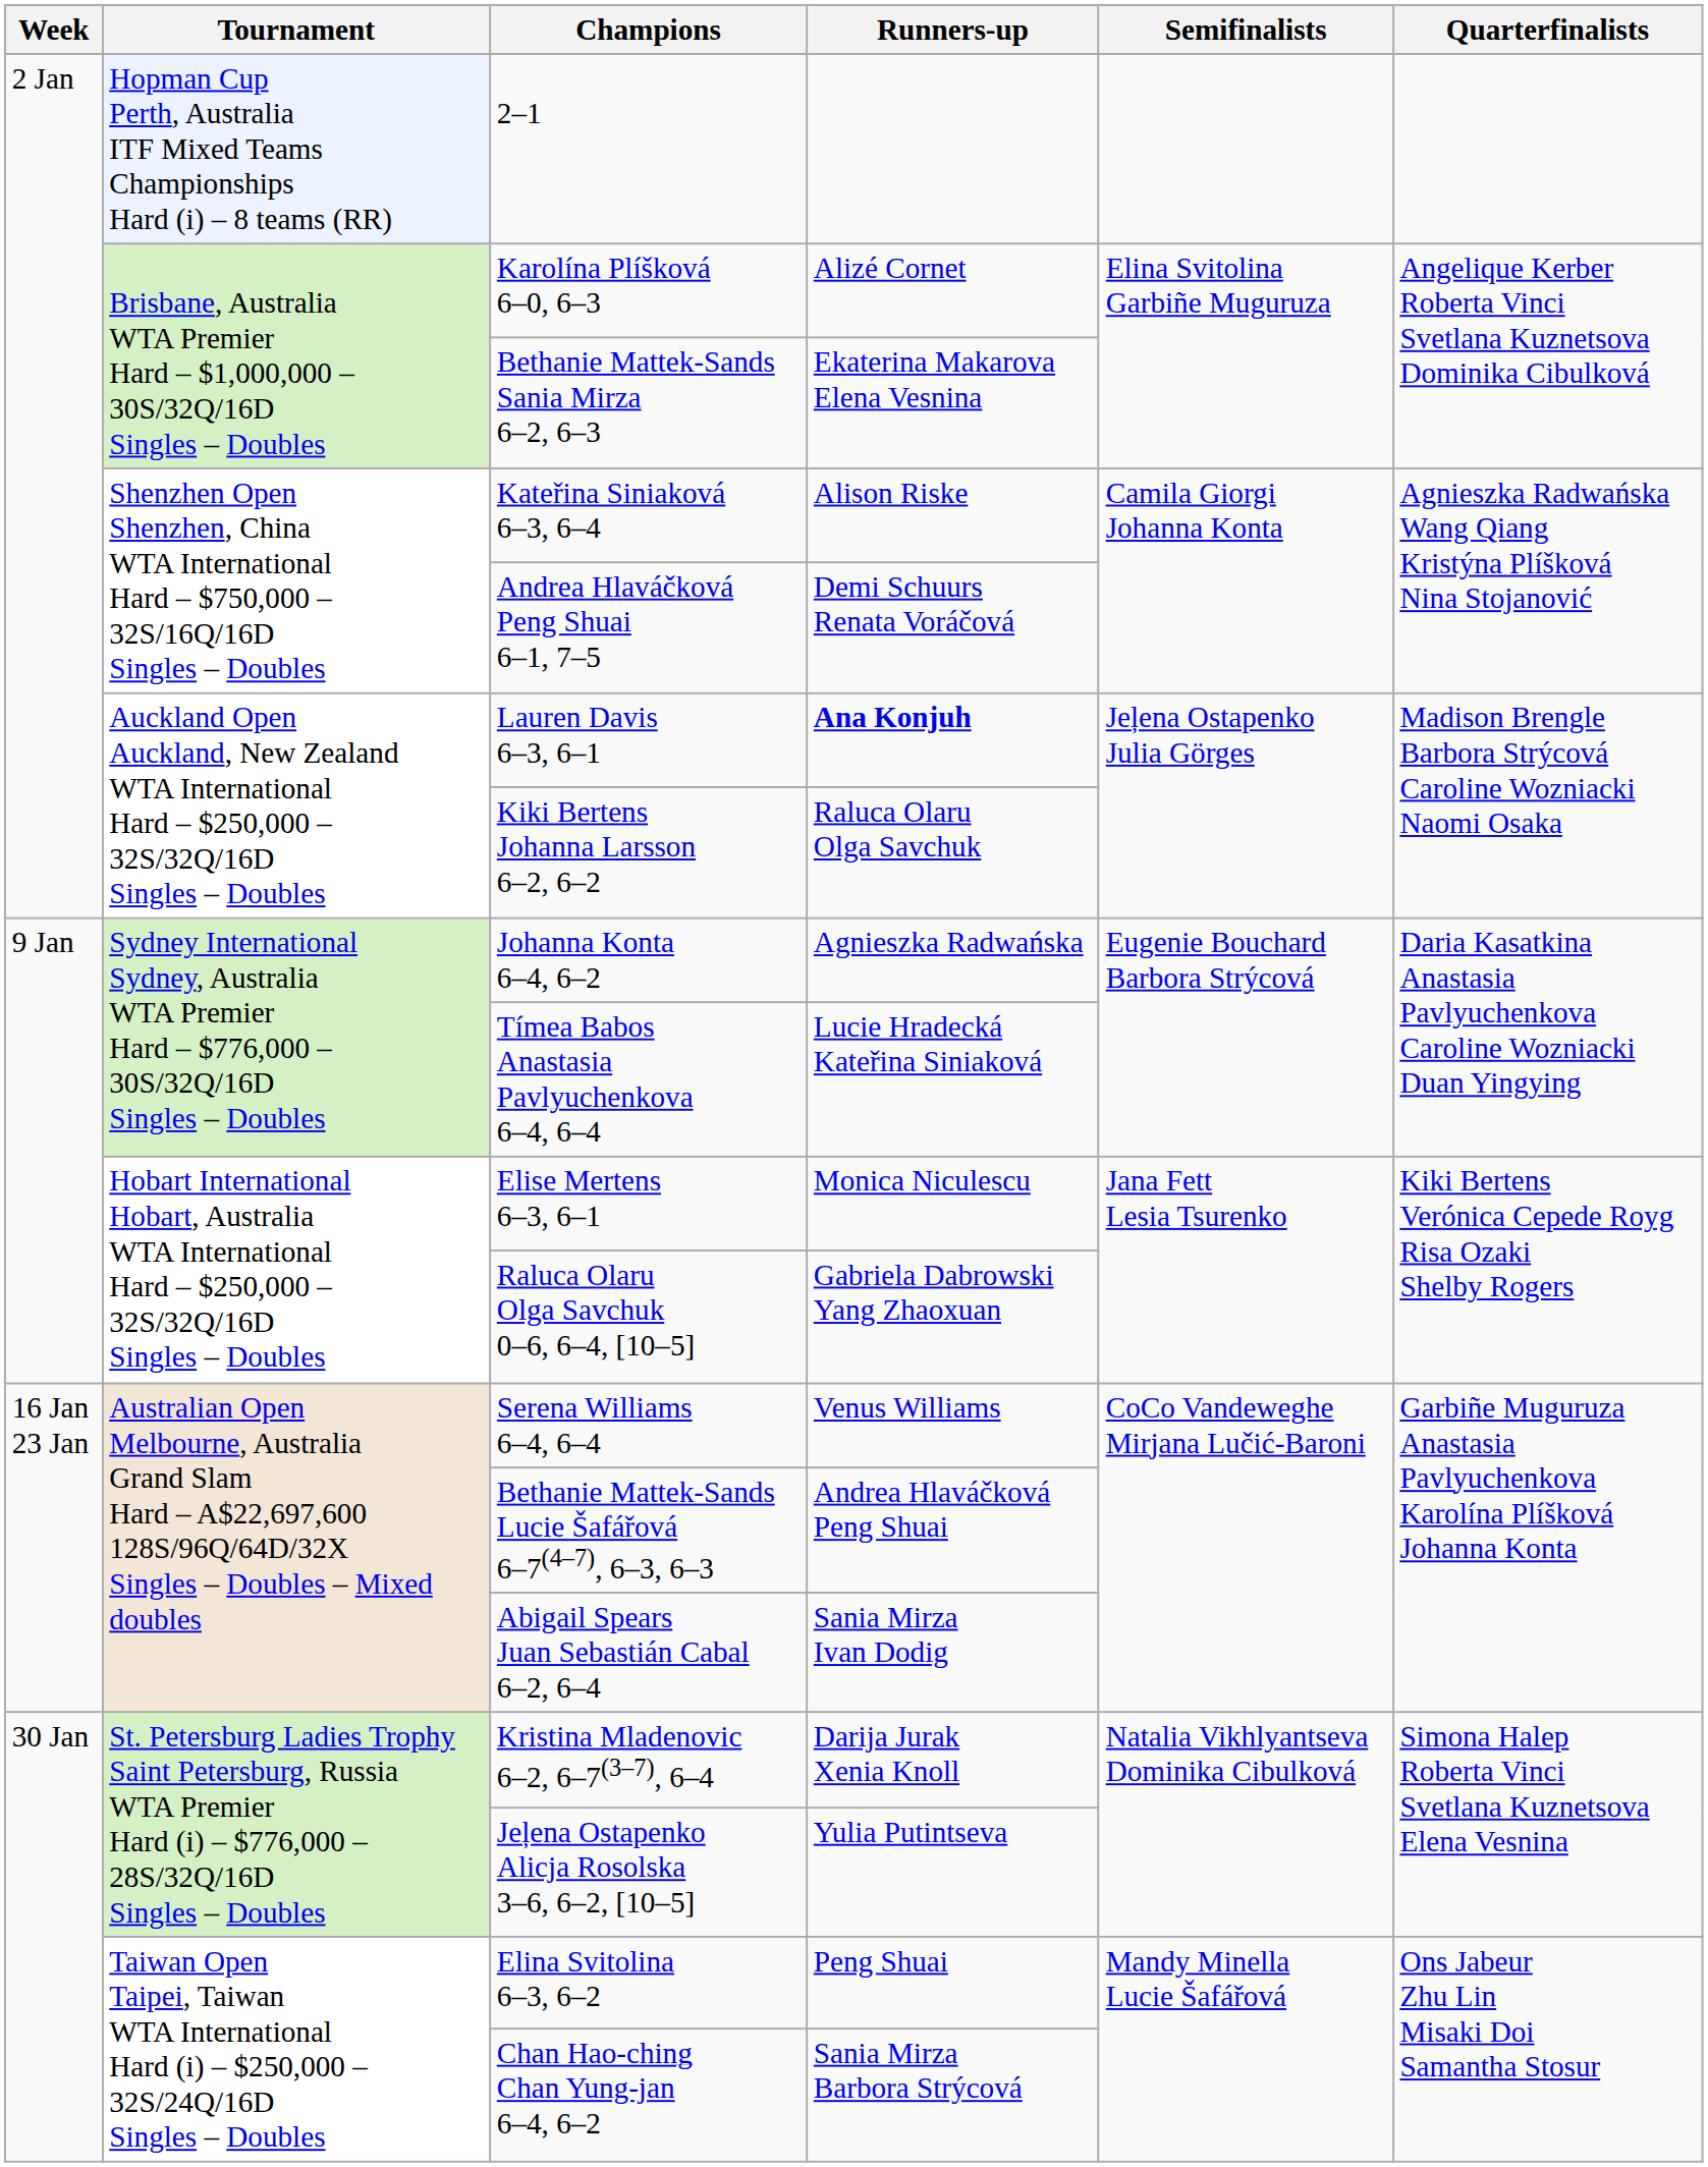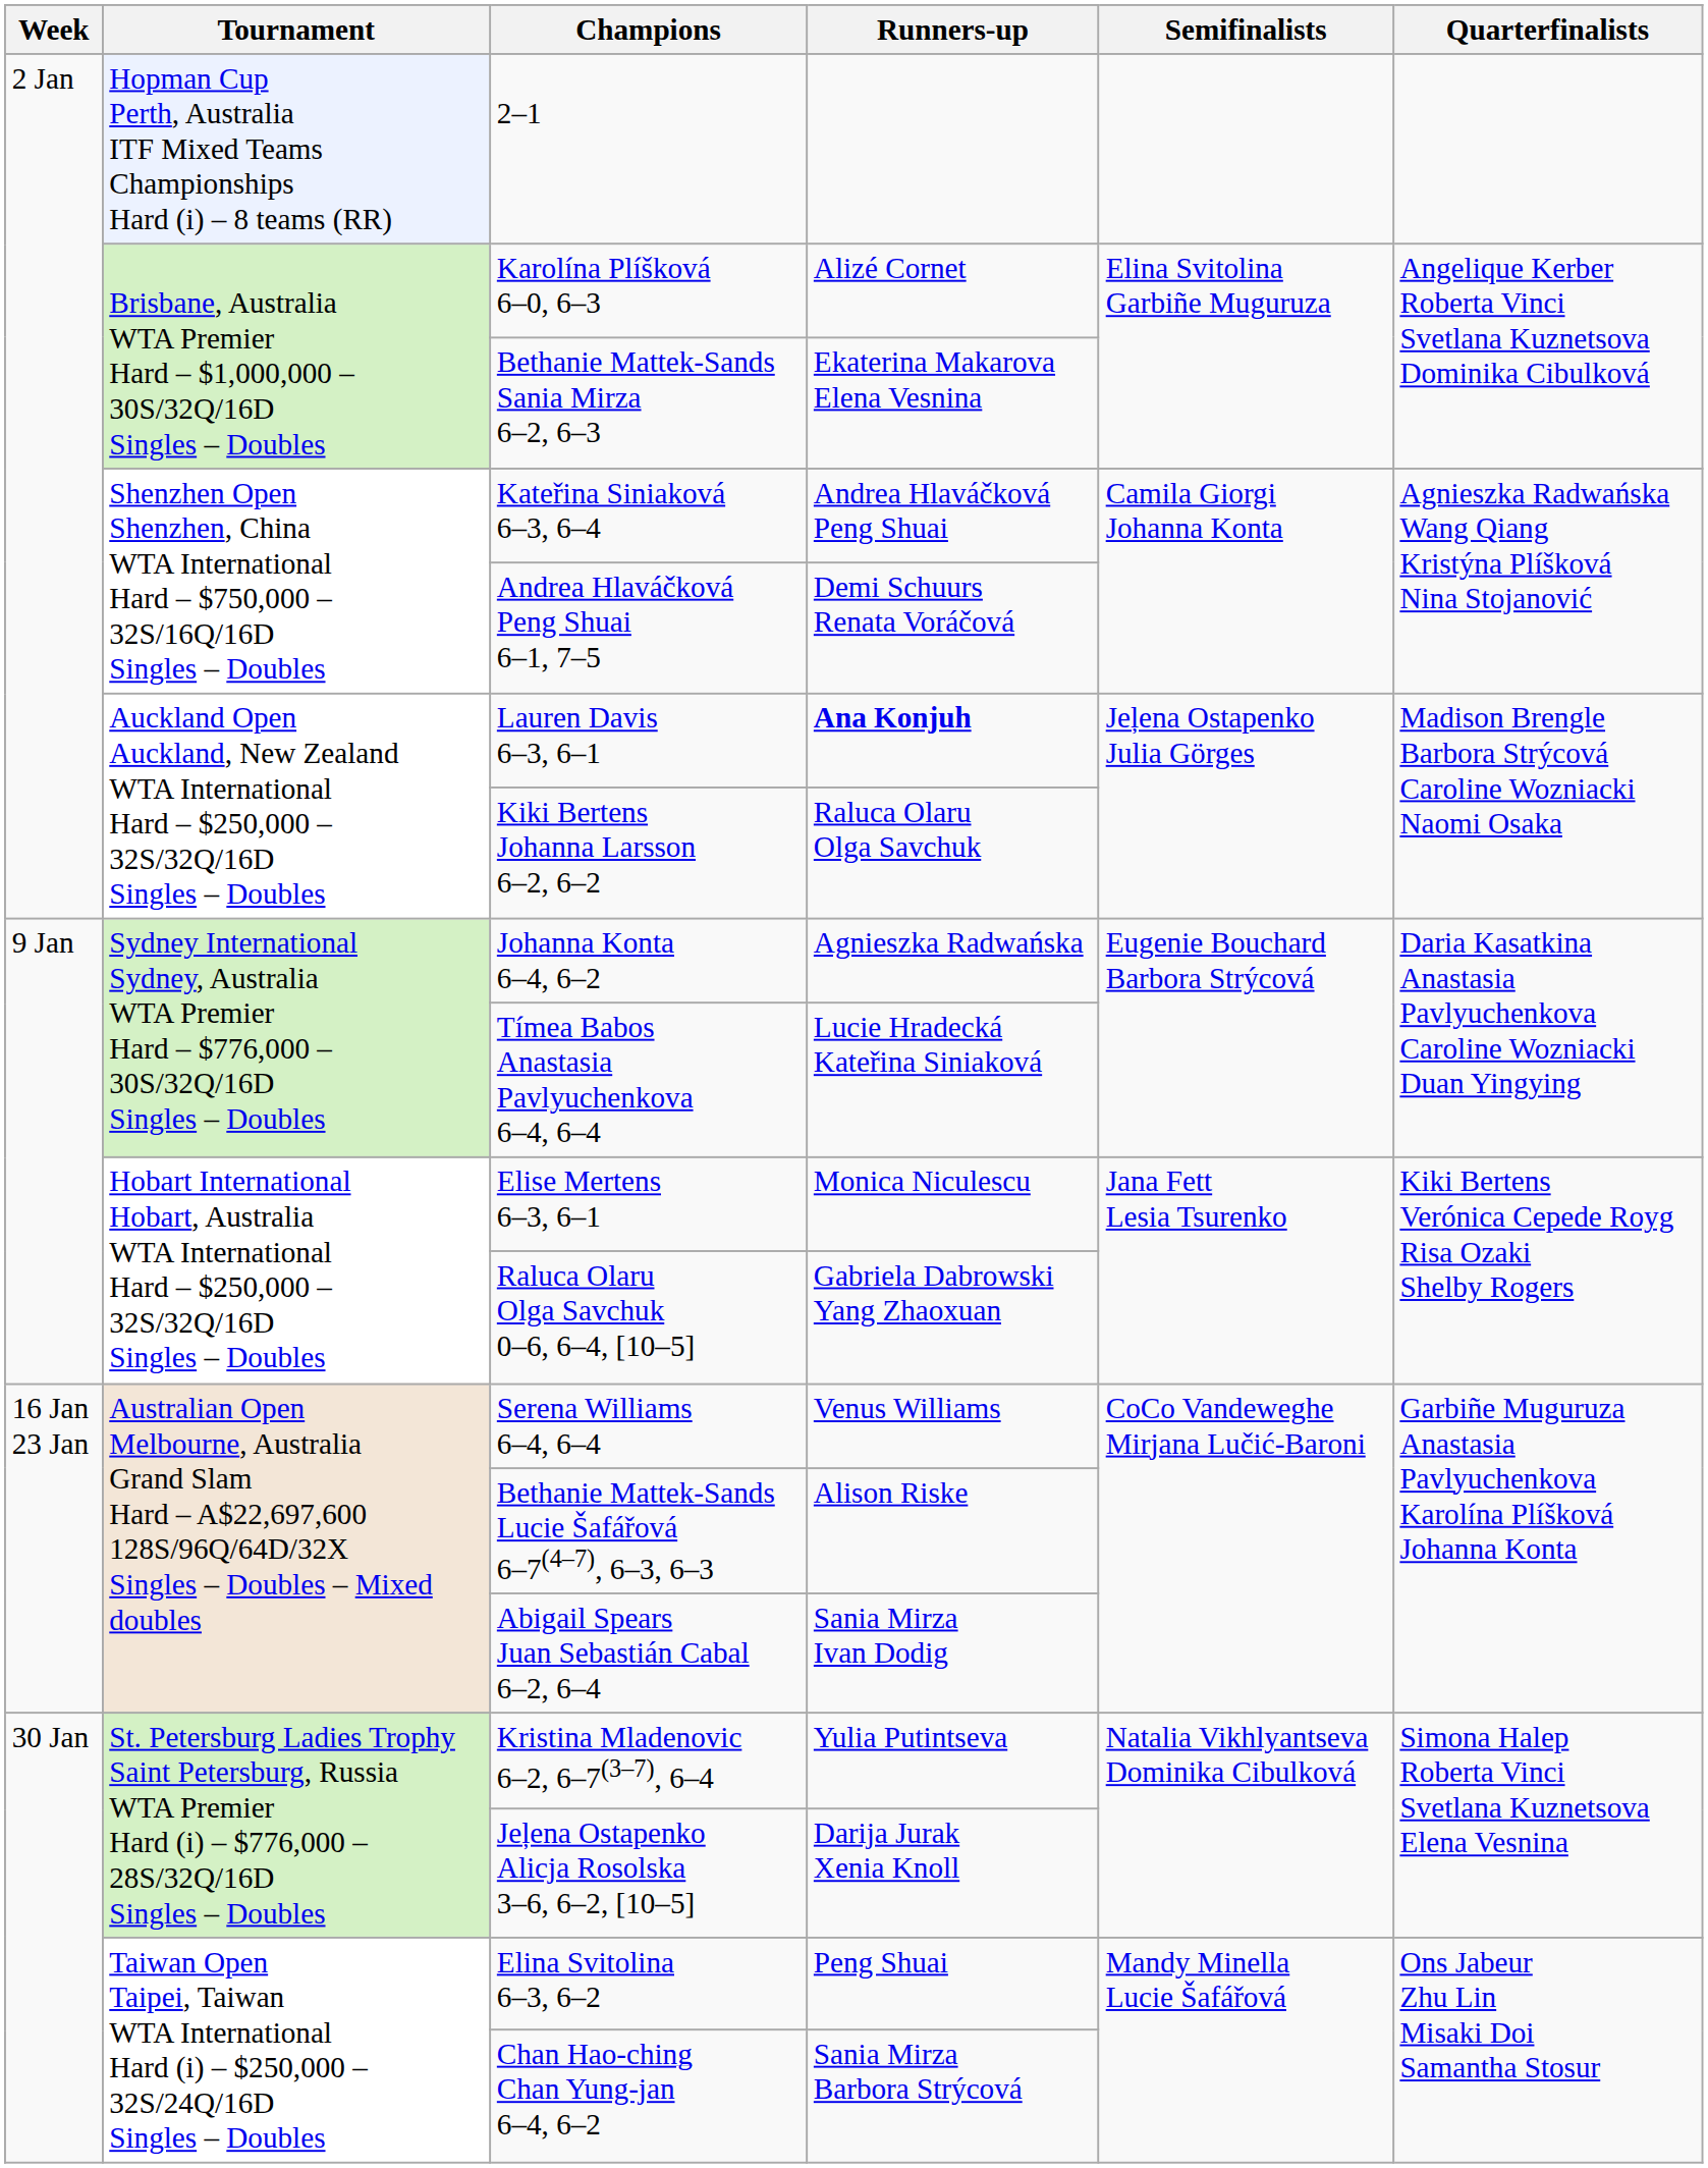 <table class=wikitable style=font-size:95%>
 <tr>
 <th style="width:48px;">Week</th>
 <th style="width:248px;">Tournament</th>
 <th style="width:200px;">Champions</th>
 <th style="width:200px;">Runners-up</th>
 <th style="width:190px;">Semifinalists</th>
 <th style="width:190px;">Quarterfinalists</th>
 </tr>
 <tr valign=top>
 <td rowspan=7>2 Jan</td>
 <td style="background:#ECF2FF;"><a href='#'>Hopman Cup</a><br><a href='#'>Perth</a>, Australia<br>ITF Mixed Teams Championships<br>Hard (i) – 8 teams (RR)</td>
 <td> <br> 2–1</td>
 <td></td>
 <td><br><br></td>
 <td><br><br></td>
 </tr>
 <tr valign=top>
 <td style="background:#D4F1C5;" rowspan="2"><br> <a href='#'>Brisbane</a>, Australia<br>WTA Premier<br>Hard – $1,000,000 – 30S/32Q/16D<br><a href='#'>Singles</a> – <a href='#'>Doubles</a></td>
 <td> <a href='#'>Karolína Plíšková</a> <br> 6–0, 6–3</td>
 <td> <a href='#'>Alizé Cornet</a></td>
 <td rowspan=2> <a href='#'>Elina Svitolina</a> <br>  <a href='#'>Garbiñe Muguruza</a></td>
 <td rowspan=2> <a href='#'>Angelique Kerber</a> <br> <a href='#'>Roberta Vinci</a> <br> <a href='#'>Svetlana Kuznetsova</a> <br>  <a href='#'>Dominika Cibulková</a></td>
 </tr>
 <tr valign=top>
 <td> <a href='#'>Bethanie Mattek-Sands</a> <br>  <a href='#'>Sania Mirza</a> <br> 6–2, 6–3</td>
 <td> <a href='#'>Ekaterina Makarova</a> <br>  <a href='#'>Elena Vesnina</a></td>
 </tr>
 <tr valign=top>
 <td style="background:#fff;" rowspan="2"><a href='#'>Shenzhen Open</a><br> <a href='#'>Shenzhen</a>, China<br>WTA International<br>Hard – $750,000 – 32S/16Q/16D<br><a href='#'>Singles</a> – <a href='#'>Doubles</a></td>
 <td> <a href='#'>Kateřina Siniaková</a> <br> 6–3, 6–4</td>
-<td> <a href='#'>Alison Riske</a></td>
+<td> <a href='#'>Andrea Hlaváčková</a> <br>  <a href='#'>Peng Shuai</a></td>
 <td rowspan=2> <a href='#'>Camila Giorgi</a>  <br>  <a href='#'>Johanna Konta</a></td>
 <td rowspan=2> <a href='#'>Agnieszka Radwańska</a> <br> <a href='#'>Wang Qiang</a> <br> <a href='#'>Kristýna Plíšková</a> <br>  <a href='#'>Nina Stojanović</a></td>
 </tr>
 <tr valign=top>
 <td> <a href='#'>Andrea Hlaváčková</a> <br>  <a href='#'>Peng Shuai</a> <br> 6–1, 7–5</td>
 <td> <a href='#'>Demi Schuurs</a><br> <a href='#'>Renata Voráčová</a></td>
 </tr>
 <tr valign=top>
 <td style="background:#fff;" rowspan="2"><a href='#'>Auckland Open</a><br> <a href='#'>Auckland</a>, New Zealand<br>WTA International<br>Hard – $250,000 – 32S/32Q/16D<br><a href='#'>Singles</a> – <a href='#'>Doubles</a></td>
 <td> <a href='#'>Lauren Davis</a> <br> 6–3, 6–1</td>
 <td><strong> <a href='#'>Ana Konjuh</a></strong></td>
 <td rowspan=2> <a href='#'>Jeļena Ostapenko</a>  <br>  <a href='#'>Julia Görges</a></td>
 <td rowspan=2> <a href='#'>Madison Brengle</a> <br> <a href='#'>Barbora Strýcová</a> <br> <a href='#'>Caroline Wozniacki</a> <br>  <a href='#'>Naomi Osaka</a></td>
 </tr>
 <tr valign=top>
 <td> <a href='#'>Kiki Bertens</a><br> <a href='#'>Johanna Larsson</a><br>6–2, 6–2</td>
 <td> <a href='#'>Raluca Olaru</a> <br>  <a href='#'>Olga Savchuk</a></td>
 </tr>
 <tr valign=top>
 <td rowspan=4>9 Jan</td>
 <td style="background:#D4F1C5;" rowspan="2"><a href='#'>Sydney International</a><br> <a href='#'>Sydney</a>, Australia<br>WTA Premier<br>Hard – $776,000 – 30S/32Q/16D<br><a href='#'>Singles</a> – <a href='#'>Doubles</a></td>
 <td> <a href='#'>Johanna Konta</a><br>6–4, 6–2</td>
 <td> <a href='#'>Agnieszka Radwańska</a></td>
 <td rowspan=2> <a href='#'>Eugenie Bouchard</a> <br>  <a href='#'>Barbora Strýcová</a></td>
 <td rowspan=2> <a href='#'>Daria Kasatkina</a> <br> <a href='#'>Anastasia Pavlyuchenkova</a> <br> <a href='#'>Caroline Wozniacki</a><br>  <a href='#'>Duan Yingying</a></td>
 </tr>
 <tr valign=top>
 <td> <a href='#'>Tímea Babos</a><br> <a href='#'>Anastasia Pavlyuchenkova</a><br>6–4, 6–4</td>
 <td> <a href='#'>Lucie Hradecká</a> <br>  <a href='#'>Kateřina Siniaková</a></td>
 </tr>
 <tr valign=top>
 <td style="background:#fff;" rowspan="2"><a href='#'>Hobart International</a><br> <a href='#'>Hobart</a>, Australia<br>WTA International<br>Hard – $250,000 – 32S/32Q/16D<br><a href='#'>Singles</a> – <a href='#'>Doubles</a></td>
 <td> <a href='#'>Elise Mertens</a><br>6–3, 6–1</td>
 <td> <a href='#'>Monica Niculescu</a></td>
 <td rowspan=2> <a href='#'>Jana Fett</a> <br>  <a href='#'>Lesia Tsurenko</a></td>
 <td rowspan=2> <a href='#'>Kiki Bertens</a><br> <a href='#'>Verónica Cepede Royg</a> <br> <a href='#'>Risa Ozaki</a><br> <a href='#'>Shelby Rogers</a></td>
 </tr>
 <tr valign=top>
 <td> <a href='#'>Raluca Olaru</a><br>  <a href='#'>Olga Savchuk</a><br>0–6, 6–4, [10–5]</td>
 <td> <a href='#'>Gabriela Dabrowski</a><br> <a href='#'>Yang Zhaoxuan</a></td>
 </tr>
 <tr valign=top>
 <td rowspan=3>16 Jan <br>23 Jan</td>
 <td style="background:#F3E6D7;" rowspan="3"><a href='#'>Australian Open</a><br> <a href='#'>Melbourne</a>, Australia<br>Grand Slam<br>Hard – A$22,697,600<br>128S/96Q/64D/32X<br><a href='#'>Singles</a> – <a href='#'>Doubles</a> – <a href='#'>Mixed doubles</a></td>
 <td> <a href='#'>Serena Williams</a> <br> 6–4, 6–4</td>
 <td> <a href='#'>Venus Williams</a></td>
 <td rowspan=3> <a href='#'>CoCo Vandeweghe</a><br> <a href='#'>Mirjana Lučić-Baroni</a></td>
 <td rowspan=3> <a href='#'>Garbiñe Muguruza</a> <br> <a href='#'>Anastasia Pavlyuchenkova</a><br>  <a href='#'>Karolína Plíšková</a><br> <a href='#'>Johanna Konta</a></td>
 </tr>
 <tr valign=top>
 <td> <a href='#'>Bethanie Mattek-Sands</a> <br>  <a href='#'>Lucie Šafářová</a> <br>6–7<sup>(4–7)</sup>, 6–3, 6–3</td>
-<td> <a href='#'>Andrea Hlaváčková</a> <br>  <a href='#'>Peng Shuai</a></td>
+<td> <a href='#'>Alison Riske</a></td>
 </tr>
 <tr valign=top>
 <td> <a href='#'>Abigail Spears</a><br>  <a href='#'>Juan Sebastián Cabal</a><br>6–2, 6–4</td>
 <td> <a href='#'>Sania Mirza</a> <br>  <a href='#'>Ivan Dodig</a></td>
 </tr>
 <tr valign=top>
 <td rowspan=4>30 Jan</td>
 <td style="background:#D4F1C5;" rowspan="2"><a href='#'>St. Petersburg Ladies Trophy</a><br> <a href='#'>Saint Petersburg</a>, Russia<br>WTA Premier<br>Hard (i) – $776,000 – 28S/32Q/16D<br><a href='#'>Singles</a> – <a href='#'>Doubles</a></td>
 <td> <a href='#'>Kristina Mladenovic</a> <br>6–2, 6–7<sup>(3–7)</sup>, 6–4</td>
-<td> <a href='#'>Darija Jurak</a> <br>  <a href='#'>Xenia Knoll</a></td>
+<td> <a href='#'>Yulia Putintseva</a></td>
 <td rowspan=2> <a href='#'>Natalia Vikhlyantseva</a>  <br>  <a href='#'>Dominika Cibulková</a></td>
 <td rowspan="2"> <a href='#'>Simona Halep</a> <br> <a href='#'>Roberta Vinci</a><br> <a href='#'>Svetlana Kuznetsova</a> <br>  <a href='#'>Elena Vesnina</a></td>
 </tr>
 <tr valign=top>
 <td> <a href='#'>Jeļena Ostapenko</a> <br>  <a href='#'>Alicja Rosolska</a><br>3–6, 6–2, [10–5]</td>
-<td> <a href='#'>Yulia Putintseva</a></td>
+<td> <a href='#'>Darija Jurak</a> <br>  <a href='#'>Xenia Knoll</a></td>
 </tr>
 <tr valign=top>
 <td style="background:#fff;" rowspan="2"><a href='#'>Taiwan Open</a><br> <a href='#'>Taipei</a>, Taiwan <br>WTA International<br>Hard (i) – $250,000 – 32S/24Q/16D<br><a href='#'>Singles</a> – <a href='#'>Doubles</a></td>
 <td> <a href='#'>Elina Svitolina</a> <br> 6–3, 6–2</td>
 <td> <a href='#'>Peng Shuai</a></td>
 <td rowspan=2> <a href='#'>Mandy Minella</a> <br>  <a href='#'>Lucie Šafářová</a></td>
 <td rowspan="2"> <a href='#'>Ons Jabeur</a> <br> <a href='#'>Zhu Lin</a> <br> <a href='#'>Misaki Doi</a> <br> <a href='#'>Samantha Stosur</a></td>
 </tr>
 <tr valign=top>
 <td> <a href='#'>Chan Hao-ching</a> <br>  <a href='#'>Chan Yung-jan</a> <br> 6–4, 6–2</td>
 <td> <a href='#'>Sania Mirza</a><br> <a href='#'>Barbora Strýcová</a></td>
 </tr>
 </table>
